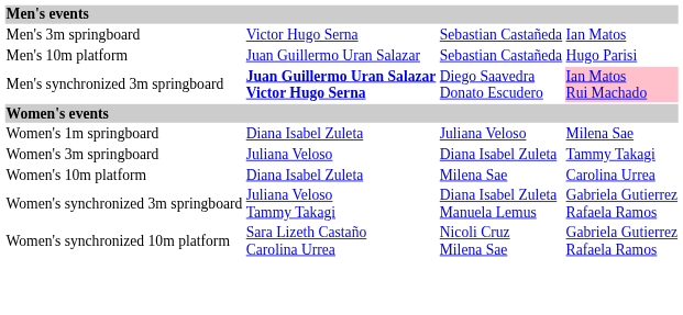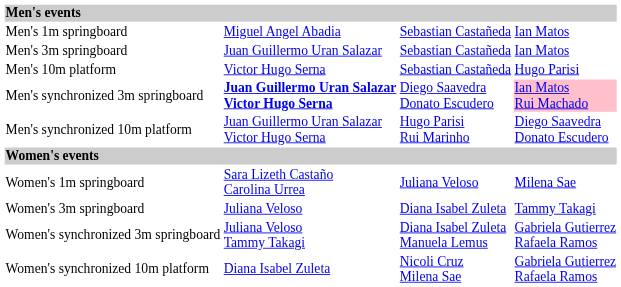 <table>
 <tr bgcolor="#cccccc">
 <td colspan=4><strong>Men's events</strong></td>
 </tr>
 <tr>
+<td>Men's 1m springboard<br></td>
+<td><a href='#'>Miguel Angel Abadia</a><br><em></em></td>
+<td><a href='#'>Sebastian Castañeda</a><br><em></em></td>
+<td><a href='#'>Ian Matos</a><br><em></em></td>
+</tr>
+<tr>
 <td>Men's 3m springboard<br></td>
-<td><a href='#'>Victor Hugo Serna</a><br><em></em></td>
+<td><a href='#'>Juan Guillermo Uran Salazar</a><br><em></em></td>
 <td><a href='#'>Sebastian Castañeda</a><br><em></em></td>
 <td><a href='#'>Ian Matos</a><br><em></em></td>
 </tr>
 <tr>
 <td>Men's 10m platform<br></td>
-<td><a href='#'>Juan Guillermo Uran Salazar</a><br><em></em></td>
+<td><a href='#'>Victor Hugo Serna</a><br><em></em></td>
 <td><a href='#'>Sebastian Castañeda</a><br><em></em></td>
 <td><a href='#'>Hugo Parisi</a><br><em></em></td>
 </tr>
 <tr>
 <td>Men's synchronized 3m springboard<br></td>
 <td><strong><a href='#'>Juan Guillermo Uran Salazar</a><br><a href='#'>Victor Hugo Serna</a><br><em></em></strong></td>
 <td><a href='#'>Diego Saavedra</a><br><a href='#'>Donato Escudero</a><br><em></em></td>
 <td style="background: pink;"><a href='#'>Ian Matos</a><br><a href='#'>Rui Machado</a><br><em></em></td>
 </tr>
+<tr>
+<td>Men's synchronized 10m platform<br></td>
+<td><a href='#'>Juan Guillermo Uran Salazar</a><br><a href='#'>Victor Hugo Serna</a><br><em></em></td>
+<td><a href='#'>Hugo Parisi</a><br><a href='#'>Rui Marinho</a><br><em></em></td>
+<td><a href='#'>Diego Saavedra</a><br><a href='#'>Donato Escudero</a><br><em></em></td>
+</tr>
 <tr bgcolor="#cccccc">
 <td colspan=4><strong>Women's events</strong></td>
 </tr>
 <tr>
 <td>Women's 1m springboard<br></td>
-<td><a href='#'>Diana Isabel Zuleta</a><br><em></em></td>
+<td><a href='#'>Sara Lizeth Castaño</a><br><a href='#'>Carolina Urrea</a><br><em></em></td>
 <td><a href='#'>Juliana Veloso</a><br><em></em></td>
 <td><a href='#'>Milena Sae</a><br><em></em></td>
 </tr>
 <tr>
 <td>Women's 3m springboard<br></td>
 <td><a href='#'>Juliana Veloso</a><br><em></em></td>
 <td><a href='#'>Diana Isabel Zuleta</a><br><em></em></td>
 <td><a href='#'>Tammy Takagi</a><br><em></em></td>
 </tr>
 <tr>
-<td>Women's 10m platform<br></td>
-<td><a href='#'>Diana Isabel Zuleta</a><br><em></em></td>
-<td><a href='#'>Milena Sae</a><br><em></em></td>
-<td><a href='#'>Carolina Urrea</a><br><em></em></td>
-</tr>
-<tr>
 <td>Women's synchronized 3m springboard<br></td>
 <td><a href='#'>Juliana Veloso</a><br><a href='#'>Tammy Takagi</a><br><em></em></td>
 <td><a href='#'>Diana Isabel Zuleta</a><br><a href='#'>Manuela Lemus</a><br><em></em></td>
 <td><a href='#'>Gabriela Gutierrez</a><br><a href='#'>Rafaela Ramos</a><br><em></em></td>
 </tr>
 <tr>
 <td>Women's synchronized 10m platform<br></td>
-<td><a href='#'>Sara Lizeth Castaño</a><br><a href='#'>Carolina Urrea</a><br><em></em></td>
+<td><a href='#'>Diana Isabel Zuleta</a><br><em></em></td>
 <td><a href='#'>Nicoli Cruz</a><br><a href='#'>Milena Sae</a><br><em></em></td>
 <td><a href='#'>Gabriela Gutierrez</a><br><a href='#'>Rafaela Ramos</a><br><em></em></td>
 </tr>
 <tr>
 </tr>
 </table>
